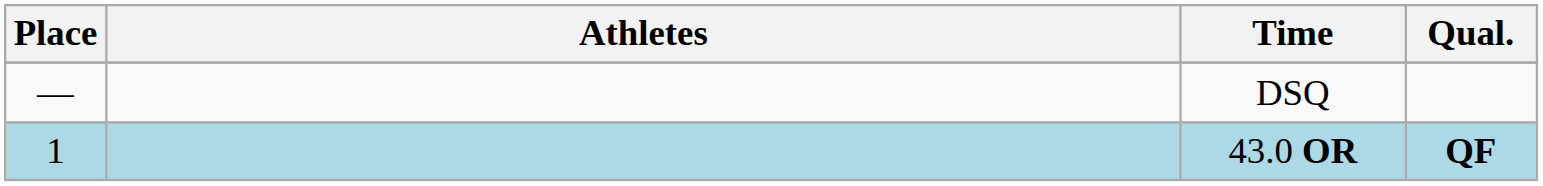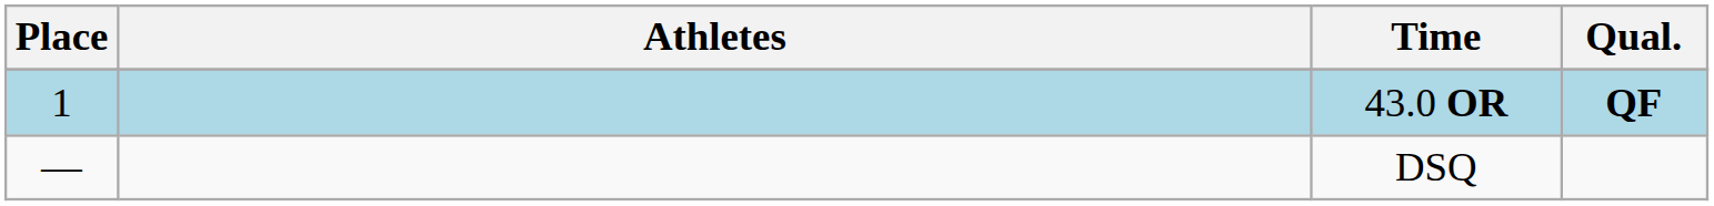 <table class=wikitable style="text-align:center">
 <tr>
 <th width=20>Place</th>
 <th width=460>Athletes</th>
 <th width=90>Time</th>
 <th width=50>Qual.</th>
 </tr>
 <tr>
 </tr>
+<tr bgcolor=lightblue>
+<td>1</td>
+<td align=left></td>
+<td>43.0 <strong>OR</strong></td>
+<td><strong>QF</strong></td>
+</tr>
 <tr>
 <td>—</td>
 <td align=left></td>
 <td>DSQ</td>
 <td></td>
 </tr>
-<tr bgcolor=lightblue>
-<td>1</td>
-<td align=left></td>
-<td>43.0 <strong>OR</strong></td>
-<td><strong>QF</strong></td>
-</tr>
 </table>
